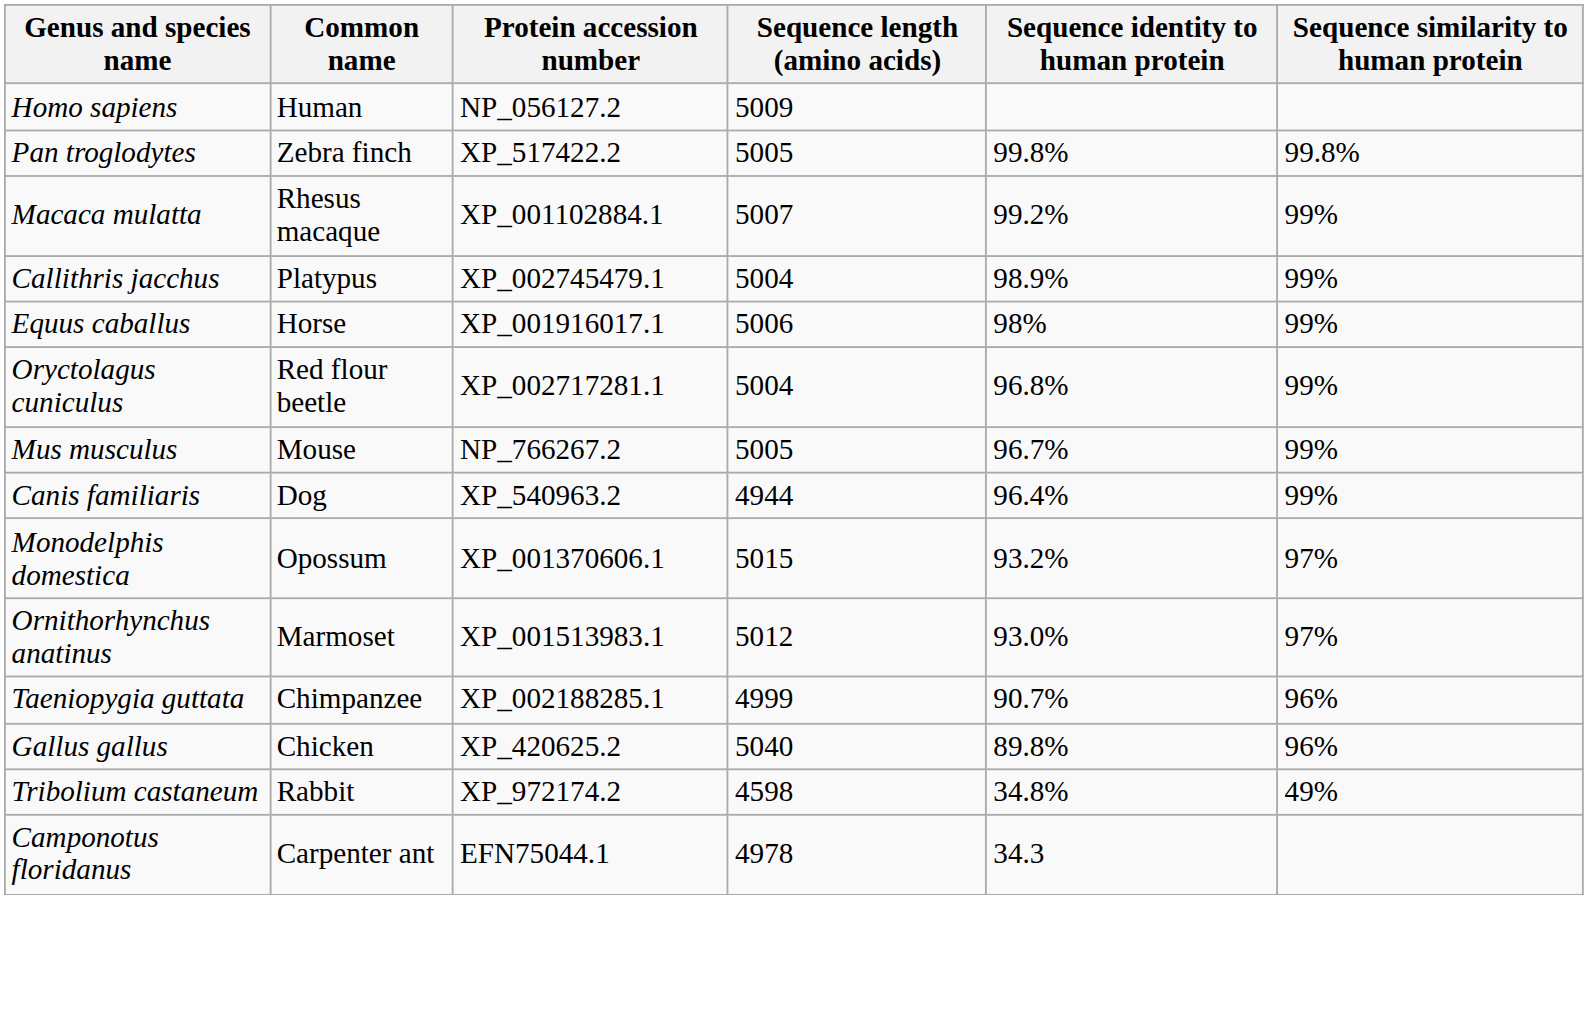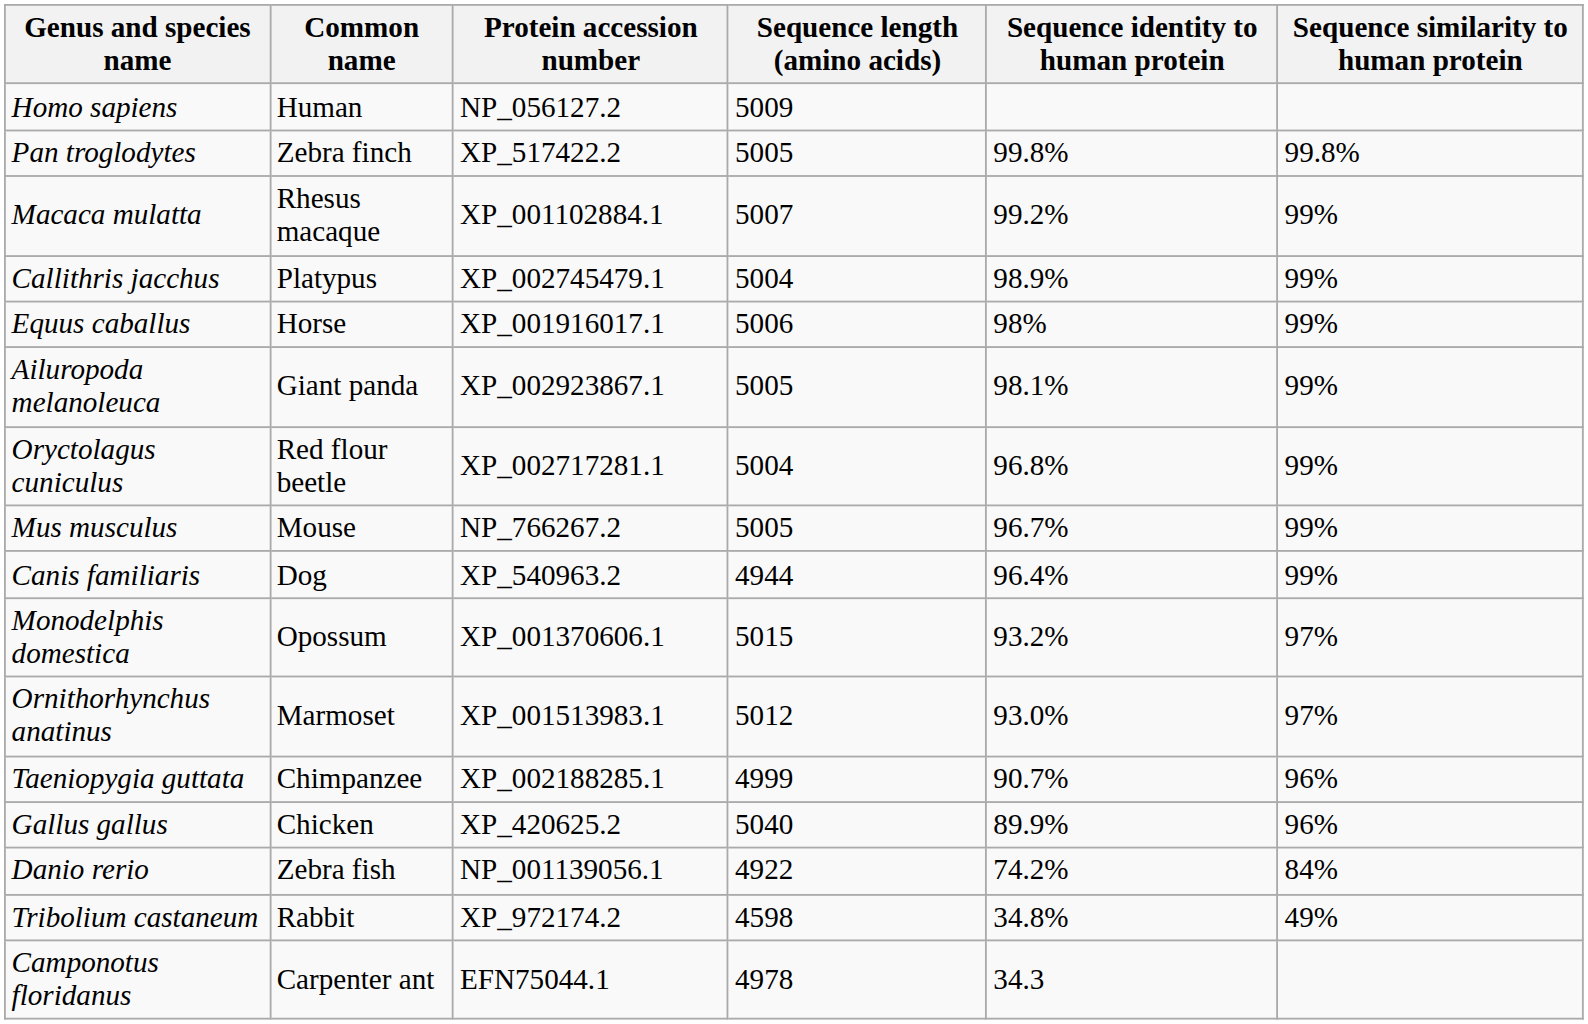 <table class="wikitable">
 <tr>
 <th>Genus and species name</th>
 <th>Common name</th>
 <th>Protein accession number</th>
 <th>Sequence length (amino acids)</th>
 <th>Sequence identity to human protein</th>
 <th>Sequence similarity to human protein</th>
 </tr>
 <tr>
 <td><em>Homo sapiens</em></td>
 <td>Human</td>
 <td>NP_056127.2</td>
 <td>5009</td>
 <td></td>
 <td></td>
 </tr>
 <tr>
 <td><em>Pan troglodytes</em></td>
 <td>Zebra finch</td>
 <td>XP_517422.2</td>
 <td>5005</td>
 <td>99.8%</td>
 <td>99.8%</td>
 </tr>
 <tr>
 <td><em>Macaca mulatta</em></td>
 <td>Rhesus macaque</td>
 <td>XP_001102884.1</td>
 <td>5007</td>
 <td>99.2%</td>
 <td>99%</td>
 </tr>
 <tr>
 <td><em>Callithris jacchus</em></td>
 <td>Platypus</td>
 <td>XP_002745479.1</td>
 <td>5004</td>
 <td>98.9%</td>
 <td>99%</td>
 </tr>
 <tr>
 <td><em>Equus caballus</em></td>
 <td>Horse</td>
 <td>XP_001916017.1</td>
 <td>5006</td>
 <td>98%</td>
+<td>99%</td>
+</tr>
+<tr>
+<td><em>Ailuropoda melanoleuca</em></td>
+<td>Giant panda</td>
+<td>XP_002923867.1</td>
+<td>5005</td>
+<td>98.1%</td>
 <td>99%</td>
 </tr>
 <tr>
 <td><em>Oryctolagus cuniculus</em></td>
 <td>Red flour beetle</td>
 <td>XP_002717281.1</td>
 <td>5004</td>
 <td>96.8%</td>
 <td>99%</td>
 </tr>
 <tr>
 <td><em>Mus musculus</em></td>
 <td>Mouse</td>
 <td>NP_766267.2</td>
 <td>5005</td>
 <td>96.7%</td>
 <td>99%</td>
 </tr>
 <tr>
 <td><em>Canis familiaris</em></td>
 <td>Dog</td>
 <td>XP_540963.2</td>
 <td>4944</td>
 <td>96.4%</td>
 <td>99%</td>
 </tr>
 <tr>
 <td><em>Monodelphis domestica</em></td>
 <td>Opossum</td>
 <td>XP_001370606.1</td>
 <td>5015</td>
 <td>93.2%</td>
 <td>97%</td>
 </tr>
 <tr>
 <td><em>Ornithorhynchus anatinus</em></td>
 <td>Marmoset</td>
 <td>XP_001513983.1</td>
 <td>5012</td>
 <td>93.0%</td>
 <td>97%</td>
 </tr>
 <tr>
 <td><em>Taeniopygia guttata</em></td>
 <td>Chimpanzee</td>
 <td>XP_002188285.1</td>
 <td>4999</td>
 <td>90.7%</td>
 <td>96%</td>
 </tr>
 <tr>
 <td><em>Gallus gallus</em></td>
 <td>Chicken</td>
 <td>XP_420625.2</td>
 <td>5040</td>
-<td>89.8%</td>
+<td>89.9%</td>
 <td>96%</td>
+</tr>
+<tr>
+<td><em>Danio rerio</em></td>
+<td>Zebra fish</td>
+<td>NP_001139056.1</td>
+<td>4922</td>
+<td>74.2%</td>
+<td>84%</td>
 </tr>
 <tr>
 <td><em>Tribolium castaneum</em></td>
 <td>Rabbit</td>
 <td>XP_972174.2</td>
 <td>4598</td>
 <td>34.8%</td>
 <td>49%</td>
 </tr>
 <tr>
 <td><em>Camponotus floridanus</em></td>
 <td>Carpenter ant</td>
 <td>EFN75044.1</td>
 <td>4978</td>
 <td>34.3</td>
 <td></td>
 </tr>
 </table>
